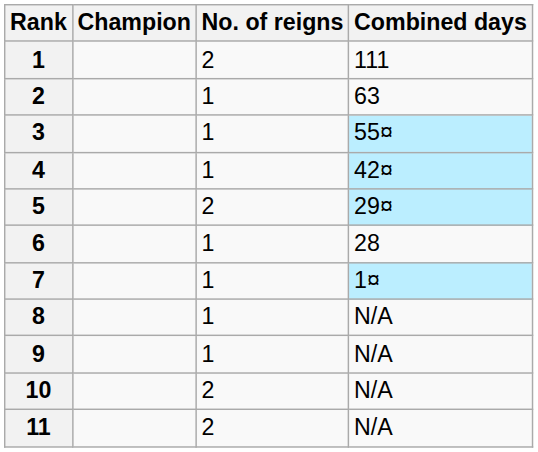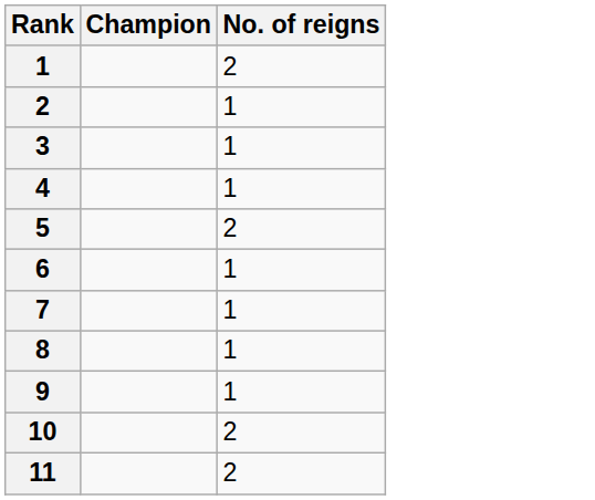 <table class="wikitable sortable">
 <tr>
 <th scope=col>Rank</th>
 <th scope=col>Champion</th>
 <th scope=col>No. of reigns</th>
-<th scope=col>Combined days</th>
 </tr>
 <tr>
 <th scope=row>1</th>
 <td></td>
 <td>2</td>
-<td>111</td>
 </tr>
 <tr>
 <th scope=row>2</th>
 <td></td>
 <td>1</td>
-<td>63</td>
 </tr>
 <tr>
 <th scope=row>3</th>
 <td></td>
 <td>1</td>
-<td style="background-color:#bbeeff">55¤</td>
 </tr>
 <tr>
 <th scope=row>4</th>
 <td></td>
 <td>1</td>
-<td style="background-color:#bbeeff">42¤</td>
 </tr>
 <tr>
 <th scope=row>5</th>
 <td></td>
 <td>2</td>
-<td style="background-color:#bbeeff">29¤</td>
 </tr>
 <tr>
 <th scope=row>6</th>
 <td></td>
 <td>1</td>
-<td>28</td>
 </tr>
 <tr>
 <th scope=row>7</th>
 <td></td>
 <td>1</td>
-<td style="background-color:#bbeeff">1¤</td>
 </tr>
 <tr>
 <th scope=row>8</th>
 <td></td>
 <td>1</td>
-<td>N/A</td>
 </tr>
 <tr>
 <th scope=row>9</th>
 <td></td>
 <td>1</td>
-<td>N/A</td>
 </tr>
 <tr>
 <th scope=row>10</th>
 <td></td>
 <td>2</td>
-<td>N/A</td>
 </tr>
 <tr>
 <th scope=row>11</th>
 <td></td>
 <td>2</td>
-<td>N/A</td>
 </tr>
 </table>
